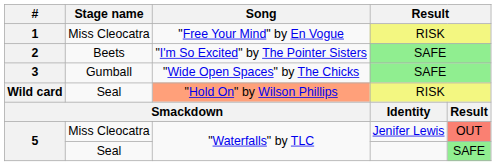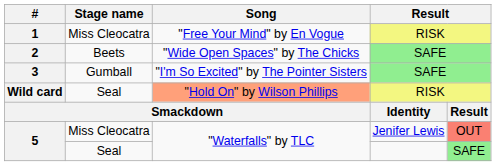 <table class="wikitable plainrowheaders"style="text-align: center;">
 <tr>
 <th>#</th>
 <th>Stage name</th>
 <th>Song</th>
 <th colspan=2>Result</th>
 </tr>
 <tr>
 <th>1</th>
 <td>Miss Cleocatra</td>
 <td>"<a href='#'>Free Your Mind</a>" by <a href='#'>En Vogue</a></td>
 <td colspan=2  bgcolor="#F3F781">RISK</td>
 </tr>
 <tr>
 <th>2</th>
 <td>Beets</td>
-<td>"<a href='#'>I'm So Excited</a>" by <a href='#'>The Pointer Sisters</a></td>
+<td>"<a href='#'>Wide Open Spaces</a>" by <a href='#'>The Chicks</a></td>
 <td colspan=2  bgcolor=lightgreen>SAFE</td>
 </tr>
 <tr>
 <th>3</th>
 <td>Gumball</td>
-<td>"<a href='#'>Wide Open Spaces</a>" by <a href='#'>The Chicks</a></td>
+<td>"<a href='#'>I'm So Excited</a>" by <a href='#'>The Pointer Sisters</a></td>
 <td colspan=2  bgcolor=lightgreen>SAFE</td>
 </tr>
 <tr>
 <th>Wild card</th>
 <td>Seal</td>
 <td style="background: lightsalmon;">"<a href='#'>Hold On</a>" by <a href='#'>Wilson Phillips</a></td>
 <td colspan=2  bgcolor="#F3F781">RISK</td>
 </tr>
 <tr>
 <th colspan=3>Smackdown</th>
 <th>Identity</th>
 <th>Result</th>
 </tr>
 <tr>
 <th rowspan=2>5</th>
 <td>Miss Cleocatra</td>
 <td rowspan=2>"<a href='#'>Waterfalls</a>" by <a href='#'>TLC</a></td>
 <td><a href='#'>Jenifer Lewis</a></td>
 <td bgcolor=salmon>OUT</td>
 </tr>
 <tr>
 <td>Seal</td>
 <td></td>
 <td bgcolor=lightgreen>SAFE</td>
 </tr>
 </table>
